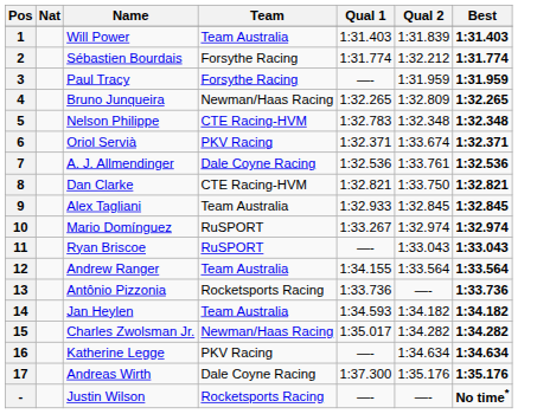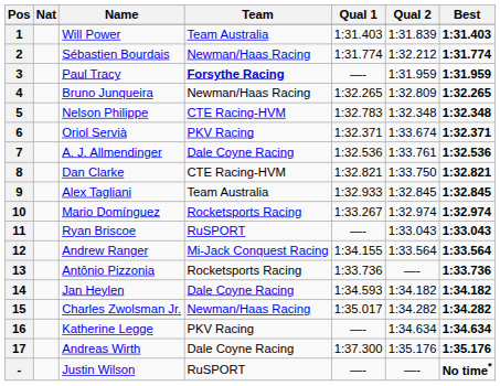 <table class="wikitable" style="font-size: 95%;">
 <tr>
 <th>Pos</th>
 <th>Nat</th>
 <th>Name</th>
 <th>Team</th>
 <th>Qual 1</th>
 <th>Qual 2</th>
 <th>Best</th>
 </tr>
 <tr>
 </tr>
 <tr>
 <th>1</th>
 <td></td>
 <td><a href='#'>Will Power</a></td>
 <td><a href='#'>Team Australia</a></td>
 <td>1:31.403</td>
 <td>1:31.839</td>
 <td><strong>1:31.403</strong></td>
 </tr>
 <tr>
 <th>2</th>
 <td></td>
 <td><a href='#'>Sébastien Bourdais</a></td>
-<td>Forsythe Racing</td>
+<td><a href='#'>Newman/Haas Racing</a></td>
 <td>1:31.774</td>
 <td>1:32.212</td>
 <td><strong>1:31.774</strong></td>
 </tr>
 <tr>
 <th>3</th>
 <td></td>
 <td><a href='#'>Paul Tracy</a></td>
-<td><a href='#'>Forsythe Racing</a></td>
+<td><strong><a href='#'>Forsythe Racing</a></strong></td>
 <td align="center">—-</td>
 <td>1:31.959</td>
 <td><strong>1:31.959</strong></td>
 </tr>
 <tr>
 <th>4</th>
 <td></td>
 <td><a href='#'>Bruno Junqueira</a></td>
 <td>Newman/Haas Racing</td>
 <td>1:32.265</td>
 <td>1:32.809</td>
 <td><strong>1:32.265</strong></td>
 </tr>
 <tr>
 <th>5</th>
 <td></td>
 <td><a href='#'>Nelson Philippe</a></td>
 <td><a href='#'>CTE Racing-HVM</a></td>
 <td>1:32.783</td>
 <td>1:32.348</td>
 <td><strong>1:32.348</strong></td>
 </tr>
 <tr>
 <th>6</th>
 <td></td>
 <td><a href='#'>Oriol Servià</a></td>
 <td><a href='#'>PKV Racing</a></td>
 <td>1:32.371</td>
 <td>1:33.674</td>
 <td><strong>1:32.371</strong></td>
 </tr>
 <tr>
 <th>7</th>
 <td></td>
 <td><a href='#'>A. J. Allmendinger</a></td>
 <td><a href='#'>Dale Coyne Racing</a></td>
 <td>1:32.536</td>
 <td>1:33.761</td>
 <td><strong>1:32.536</strong></td>
 </tr>
 <tr>
 <th>8</th>
 <td></td>
 <td><a href='#'>Dan Clarke</a></td>
 <td>CTE Racing-HVM</td>
 <td>1:32.821</td>
 <td>1:33.750</td>
 <td><strong>1:32.821</strong></td>
 </tr>
 <tr>
 <th>9</th>
 <td></td>
 <td><a href='#'>Alex Tagliani</a></td>
 <td>Team Australia</td>
 <td>1:32.933</td>
 <td>1:32.845</td>
 <td><strong>1:32.845</strong></td>
 </tr>
 <tr>
 <th>10</th>
 <td></td>
 <td><a href='#'>Mario Domínguez</a></td>
-<td>RuSPORT</td>
+<td><a href='#'>Rocketsports Racing</a></td>
 <td>1:33.267</td>
 <td>1:32.974</td>
 <td><strong>1:32.974</strong></td>
 </tr>
 <tr>
 <th>11</th>
 <td></td>
 <td><a href='#'>Ryan Briscoe</a></td>
 <td><a href='#'>RuSPORT</a></td>
 <td align="center">—-</td>
 <td>1:33.043</td>
 <td><strong>1:33.043</strong></td>
 </tr>
 <tr>
 <th>12</th>
 <td></td>
 <td><a href='#'>Andrew Ranger</a></td>
-<td><a href='#'>Team Australia</a></td>
+<td><a href='#'>Mi-Jack Conquest Racing</a></td>
 <td>1:34.155</td>
 <td>1:33.564</td>
 <td><strong>1:33.564</strong></td>
 </tr>
 <tr>
 <th>13</th>
 <td></td>
 <td><a href='#'>Antônio Pizzonia</a></td>
 <td>Rocketsports Racing</td>
 <td>1:33.736</td>
 <td align="center">—-</td>
 <td><strong>1:33.736</strong></td>
 </tr>
 <tr>
 <th>14</th>
 <td></td>
 <td><a href='#'>Jan Heylen</a></td>
-<td><a href='#'>Team Australia</a></td>
+<td><a href='#'>Dale Coyne Racing</a></td>
 <td>1:34.593</td>
 <td>1:34.182</td>
 <td><strong>1:34.182</strong></td>
 </tr>
 <tr>
 <th>15</th>
 <td></td>
 <td><a href='#'>Charles Zwolsman Jr.</a></td>
 <td><a href='#'>Newman/Haas Racing</a></td>
 <td>1:35.017</td>
 <td>1:34.282</td>
 <td><strong>1:34.282</strong></td>
 </tr>
 <tr>
 <th>16</th>
 <td></td>
 <td><a href='#'>Katherine Legge</a></td>
 <td>PKV Racing</td>
 <td align="center">—-</td>
 <td>1:34.634</td>
 <td><strong>1:34.634</strong></td>
 </tr>
 <tr>
 <th>17</th>
 <td></td>
 <td><a href='#'>Andreas Wirth</a></td>
 <td>Dale Coyne Racing</td>
 <td>1:37.300</td>
 <td>1:35.176</td>
 <td><strong>1:35.176</strong></td>
 </tr>
 <tr>
 <th>-</th>
 <td></td>
 <td><a href='#'>Justin Wilson</a></td>
-<td><a href='#'>Rocketsports Racing</a></td>
+<td>RuSPORT</td>
 <td align="center">—-</td>
 <td align="center">—-</td>
 <td align="center"><strong>No time<sup>*</sup></strong></td>
 </tr>
 </table>
